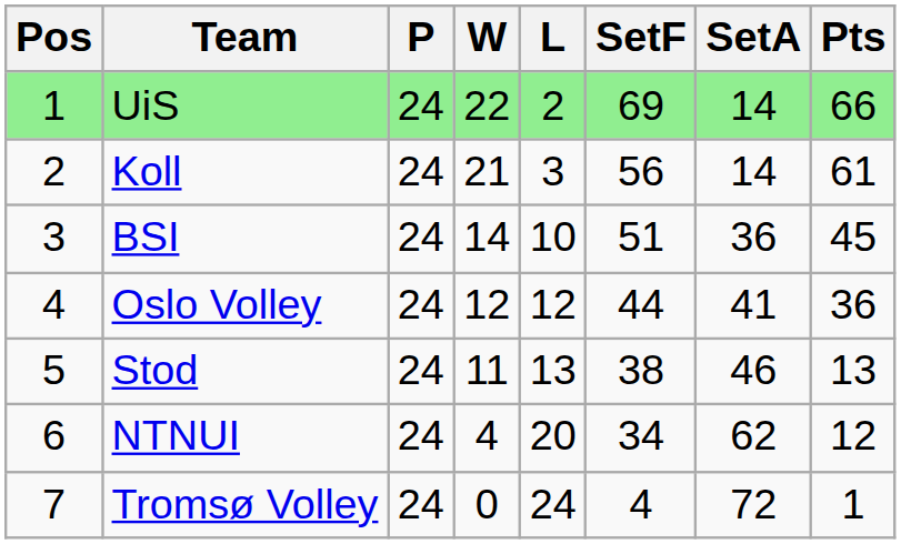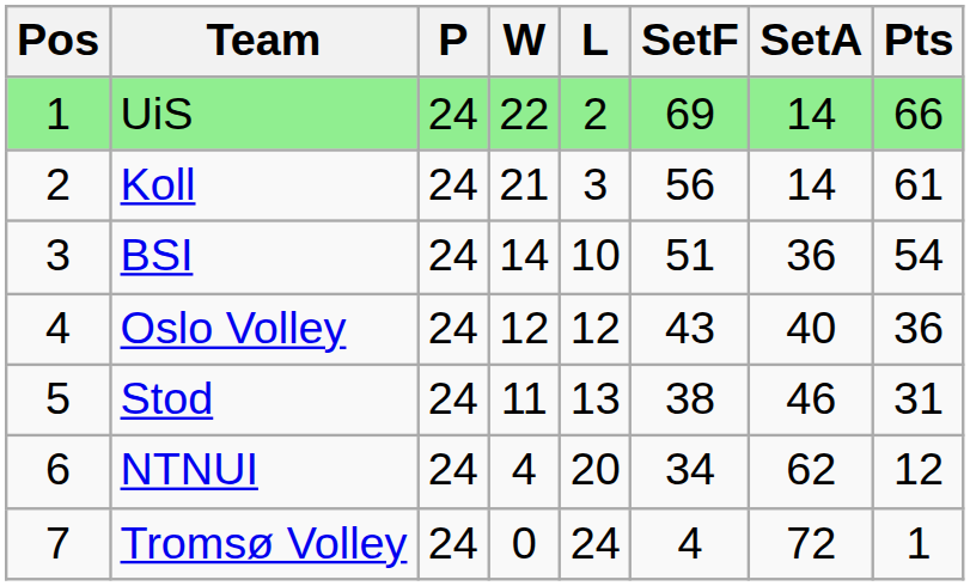 <table class="wikitable sortable" style="text-align: center;">
 <tr>
 <th>Pos</th>
 <th>Team</th>
 <th>P</th>
 <th>W</th>
 <th>L</th>
 <th>SetF</th>
 <th>SetA</th>
 <th>Pts</th>
 </tr>
 <tr style="background:#90EE90;">
 <td>1</td>
 <td align="left">UiS</td>
 <td>24</td>
 <td>22</td>
 <td>2</td>
 <td>69</td>
 <td>14</td>
 <td>66</td>
 </tr>
 <tr>
 <td>2</td>
 <td align="left"><a href='#'>Koll</a></td>
 <td>24</td>
 <td>21</td>
 <td>3</td>
 <td>56</td>
 <td>14</td>
 <td>61</td>
 </tr>
 <tr>
 <td>3</td>
 <td align="left"><a href='#'>BSI</a></td>
 <td>24</td>
 <td>14</td>
 <td>10</td>
 <td>51</td>
 <td>36</td>
-<td>45</td>
+<td>54</td>
 </tr>
 <tr>
 <td>4</td>
 <td align="left"><a href='#'>Oslo Volley</a></td>
 <td>24</td>
 <td>12</td>
 <td>12</td>
-<td>44</td>
-<td>41</td>
+<td>43</td>
+<td>40</td>
 <td>36</td>
 </tr>
 <tr>
 <td>5</td>
 <td align="left"><a href='#'>Stod</a></td>
 <td>24</td>
 <td>11</td>
 <td>13</td>
 <td>38</td>
 <td>46</td>
-<td>13</td>
+<td>31</td>
 </tr>
 <tr>
 <td>6</td>
 <td align="left"><a href='#'>NTNUI</a></td>
 <td>24</td>
 <td>4</td>
 <td>20</td>
 <td>34</td>
 <td>62</td>
 <td>12</td>
 </tr>
 <tr>
 <td>7</td>
 <td align="left"><a href='#'>Tromsø Volley</a></td>
 <td>24</td>
 <td>0</td>
 <td>24</td>
 <td>4</td>
 <td>72</td>
 <td>1</td>
 </tr>
 </table>
